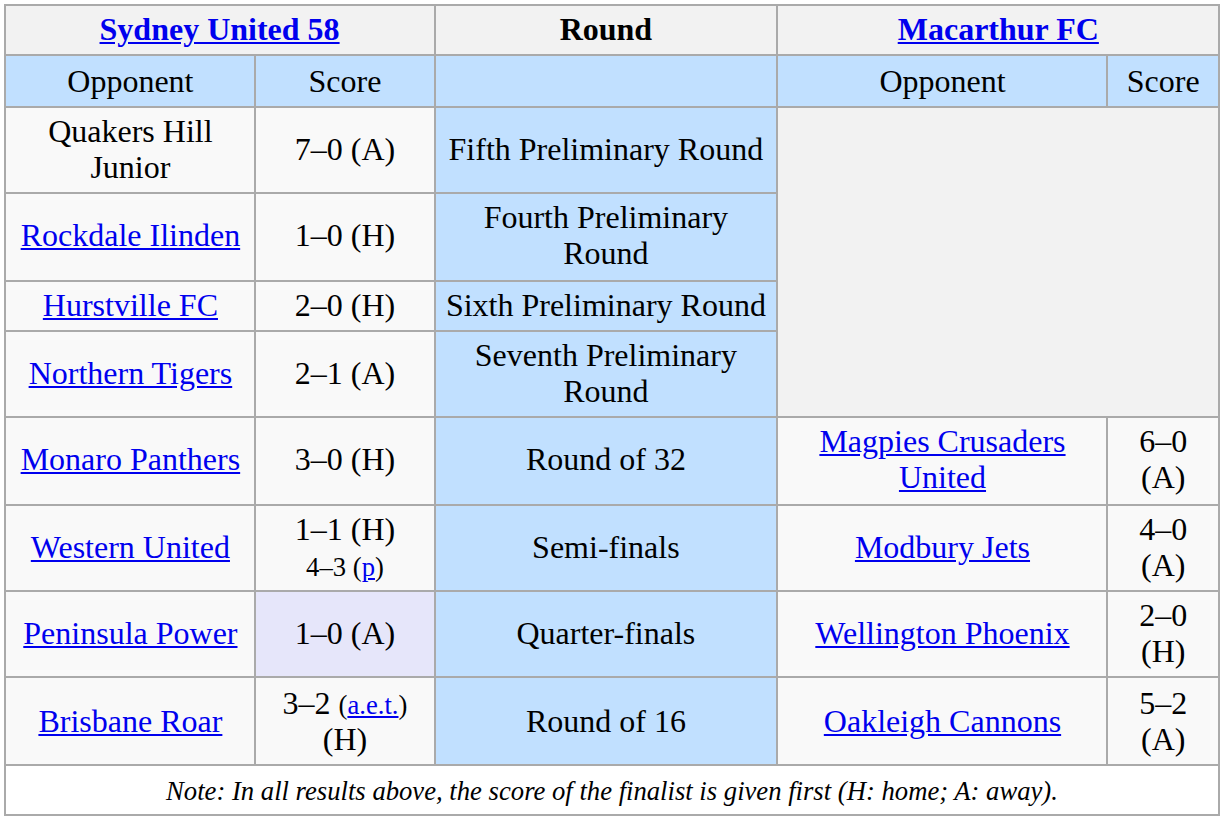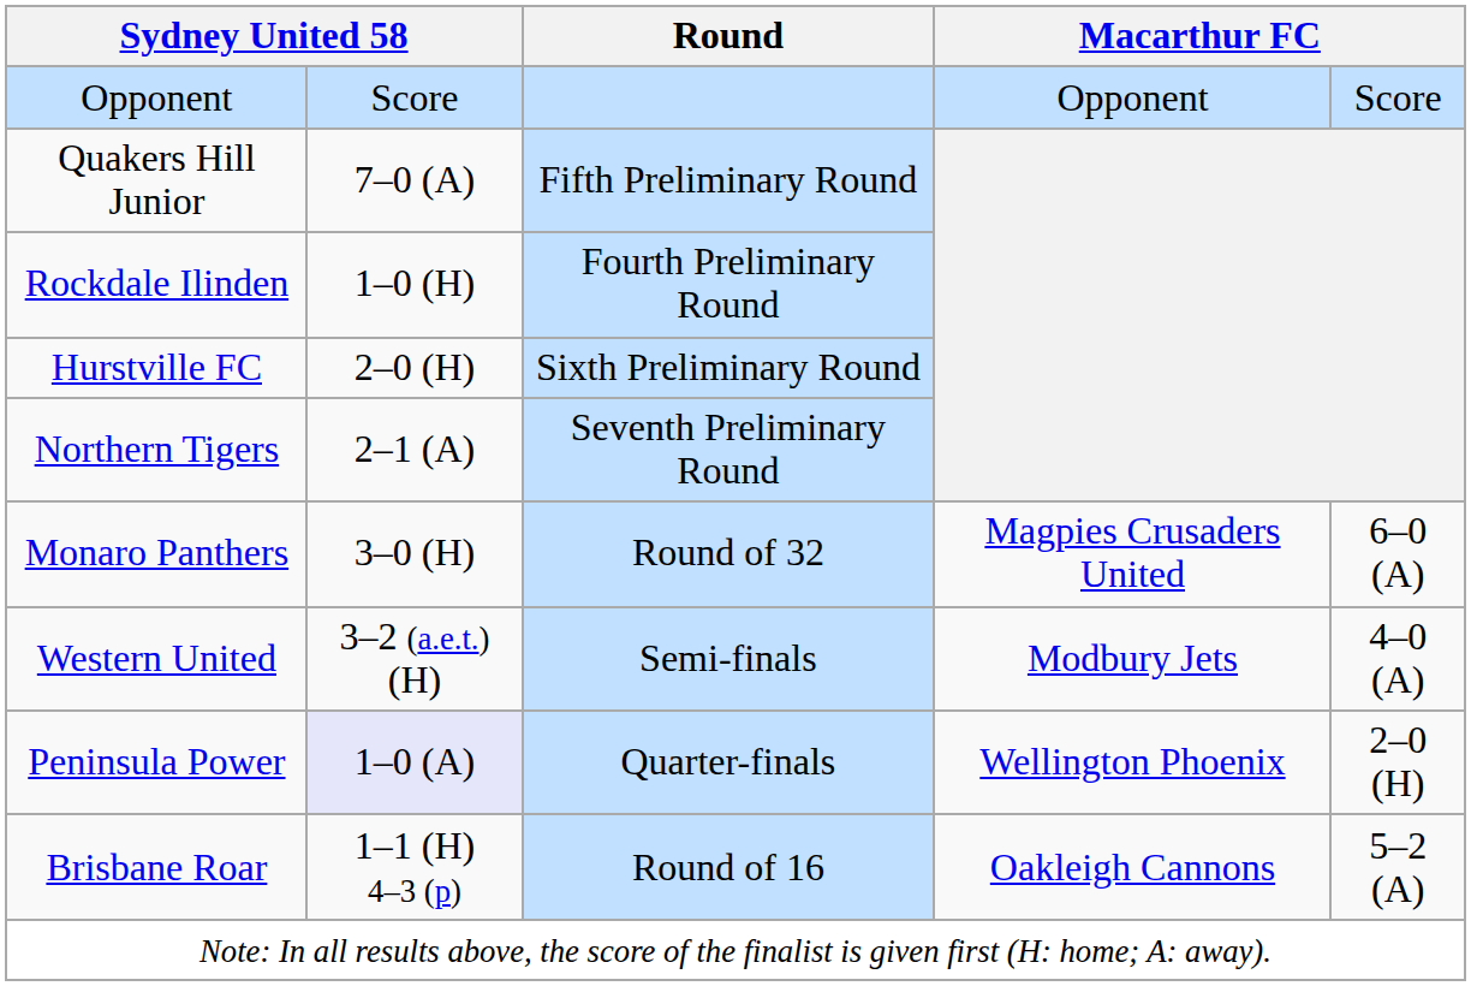 <table class="wikitable" style="text-align: center; floatleft;">
 <tr>
 <th colspan="2"><a href='#'>Sydney United 58</a></th>
 <th>Round</th>
 <th colspan="4"><a href='#'>Macarthur FC</a></th>
 </tr>
 <tr>
 <td style="background:#c1e0ff">Opponent</td>
 <td style="background:#c1e0ff">Score</td>
 <td style="background:#c1e0ff"></td>
 <td style="background:#c1e0ff">Opponent</td>
 <td style="background:#c1e0ff">Score</td>
 </tr>
 <tr>
 <td>Quakers Hill Junior</td>
 <td>7–0 (A)</td>
 <td style="background:#c1e0ff">Fifth Preliminary Round</td>
 <th scope="row" rowspan="4" colspan="2"></th>
 </tr>
 <tr>
 <td><a href='#'>Rockdale Ilinden</a></td>
 <td>1–0 (H)</td>
 <td style="background:#c1e0ff">Fourth Preliminary Round</td>
 </tr>
 <tr>
 <td><a href='#'>Hurstville FC</a></td>
 <td>2–0 (H)</td>
 <td style="background:#c1e0ff">Sixth Preliminary Round</td>
 </tr>
 <tr>
 <td><a href='#'>Northern Tigers</a></td>
 <td>2–1 (A)</td>
 <td style="background:#c1e0ff">Seventh Preliminary Round</td>
 </tr>
 <tr>
 <td><a href='#'>Monaro Panthers</a></td>
 <td>3–0 (H)</td>
 <td style="background:#c1e0ff">Round of 32</td>
 <td><a href='#'>Magpies Crusaders United</a></td>
 <td>6–0 (A)</td>
 </tr>
 <tr>
 <td><a href='#'>Western United</a></td>
-<td>1–1  (H)<br><small>4–3 (<a href='#'>p</a>)</small></td>
+<td>3–2 <small>(<a href='#'>a.e.t.</a>)</small> (H)</td>
 <td style="background:#c1e0ff">Semi-finals</td>
 <td><a href='#'>Modbury Jets</a></td>
 <td>4–0 (A)</td>
 </tr>
 <tr>
 <td><a href='#'>Peninsula Power</a></td>
 <td style="background: lavender;">1–0 (A)</td>
 <td style="background:#c1e0ff">Quarter-finals</td>
 <td><a href='#'>Wellington Phoenix</a></td>
 <td>2–0 (H)</td>
 </tr>
 <tr>
 <td><a href='#'>Brisbane Roar</a></td>
-<td>3–2 <small>(<a href='#'>a.e.t.</a>)</small> (H)</td>
+<td>1–1  (H)<br><small>4–3 (<a href='#'>p</a>)</small></td>
 <td style="background:#c1e0ff">Round of 16</td>
 <td><a href='#'>Oakleigh Cannons</a></td>
 <td>5–2 (A)</td>
 </tr>
 <tr>
 <td colspan=5 style="background-color:white;"><small><em>Note: In all results above, the score of the finalist is given first (H: home; A: away).</em></small></td>
 </tr>
 </table>
